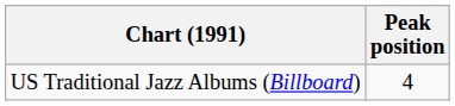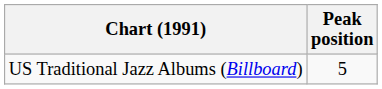 <table class=wikitable>
 <tr>
 <th>Chart (1991)</th>
 <th>Peak<br>position</th>
 </tr>
 <tr>
 <td>US Traditional Jazz Albums (<em><a href='#'>Billboard</a></em>)</td>
-<td align=center>4</td>
+<td align=center>5</td>
 </tr>
 </table>
